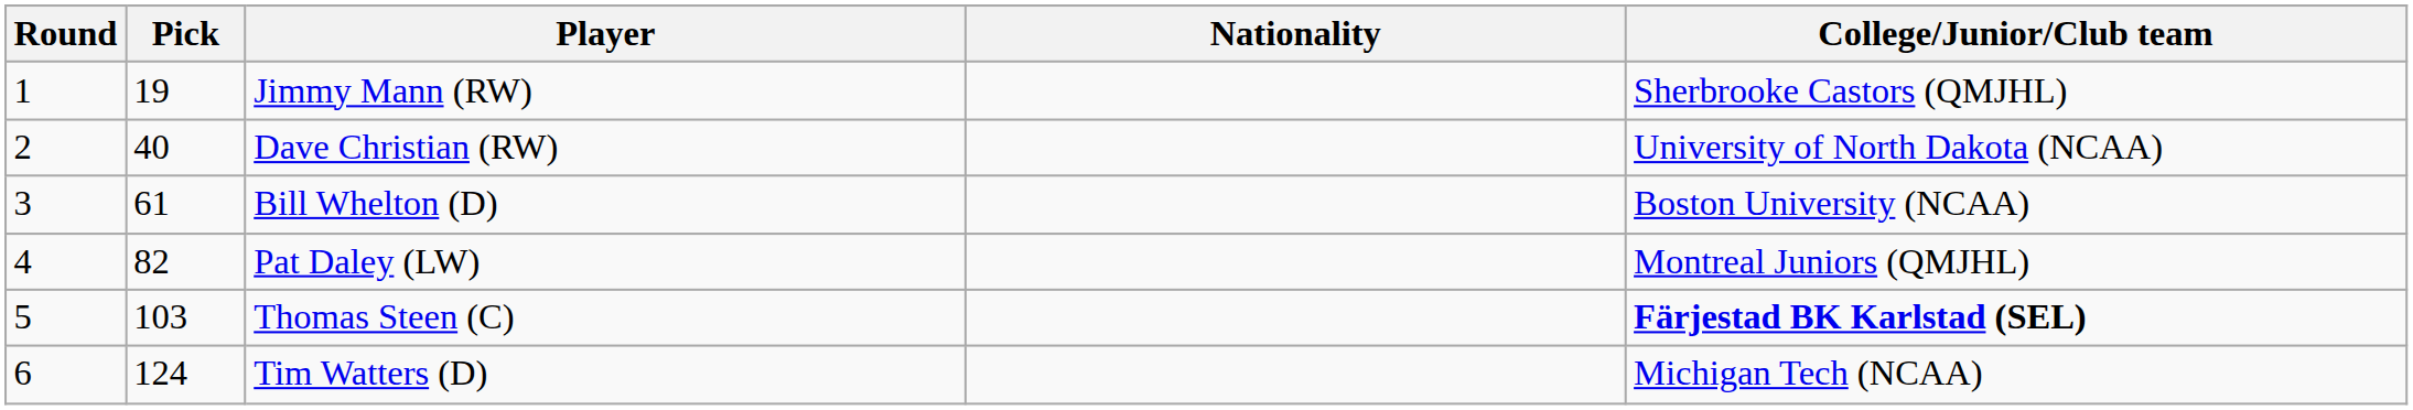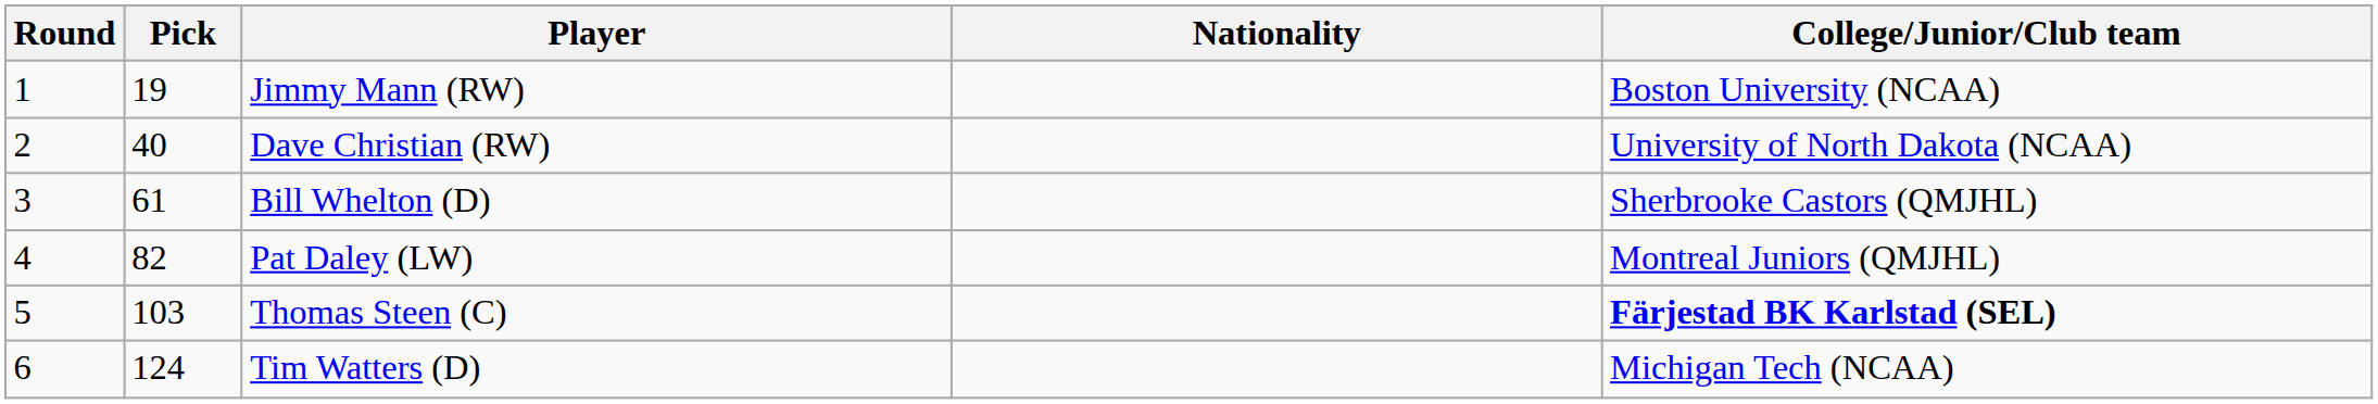 <table class="wikitable">
 <tr>
 <th bgcolor="#DDDDFF" width="5%">Round</th>
 <th bgcolor="#DDDDFF" width="5%">Pick</th>
 <th bgcolor="#DDDDFF" width="30%">Player</th>
 <th bgcolor="#DDDDFF" width="27.5%">Nationality</th>
 <th bgcolor="#DDDDFF" width="32.5%">College/Junior/Club team</th>
 </tr>
 <tr>
 <td>1</td>
 <td>19</td>
 <td><a href='#'>Jimmy Mann</a> (RW)</td>
 <td></td>
-<td><a href='#'>Sherbrooke Castors</a> (QMJHL)</td>
+<td><a href='#'>Boston University</a> (NCAA)</td>
 </tr>
 <tr>
 <td>2</td>
 <td>40</td>
 <td><a href='#'>Dave Christian</a> (RW)</td>
 <td></td>
 <td><a href='#'>University of North Dakota</a> (NCAA)</td>
 </tr>
 <tr>
 <td>3</td>
 <td>61</td>
 <td><a href='#'>Bill Whelton</a> (D)</td>
 <td></td>
-<td><a href='#'>Boston University</a> (NCAA)</td>
+<td><a href='#'>Sherbrooke Castors</a> (QMJHL)</td>
 </tr>
 <tr>
 <td>4</td>
 <td>82</td>
 <td><a href='#'>Pat Daley</a> (LW)</td>
 <td></td>
 <td><a href='#'>Montreal Juniors</a> (QMJHL)</td>
 </tr>
 <tr>
 <td>5</td>
 <td>103</td>
 <td><a href='#'>Thomas Steen</a> (C)</td>
 <td></td>
 <td><strong><a href='#'>Färjestad BK Karlstad</a> (SEL)</strong></td>
 </tr>
 <tr>
 <td>6</td>
 <td>124</td>
 <td><a href='#'>Tim Watters</a> (D)</td>
 <td></td>
 <td><a href='#'>Michigan Tech</a> (NCAA)</td>
 </tr>
 </table>
